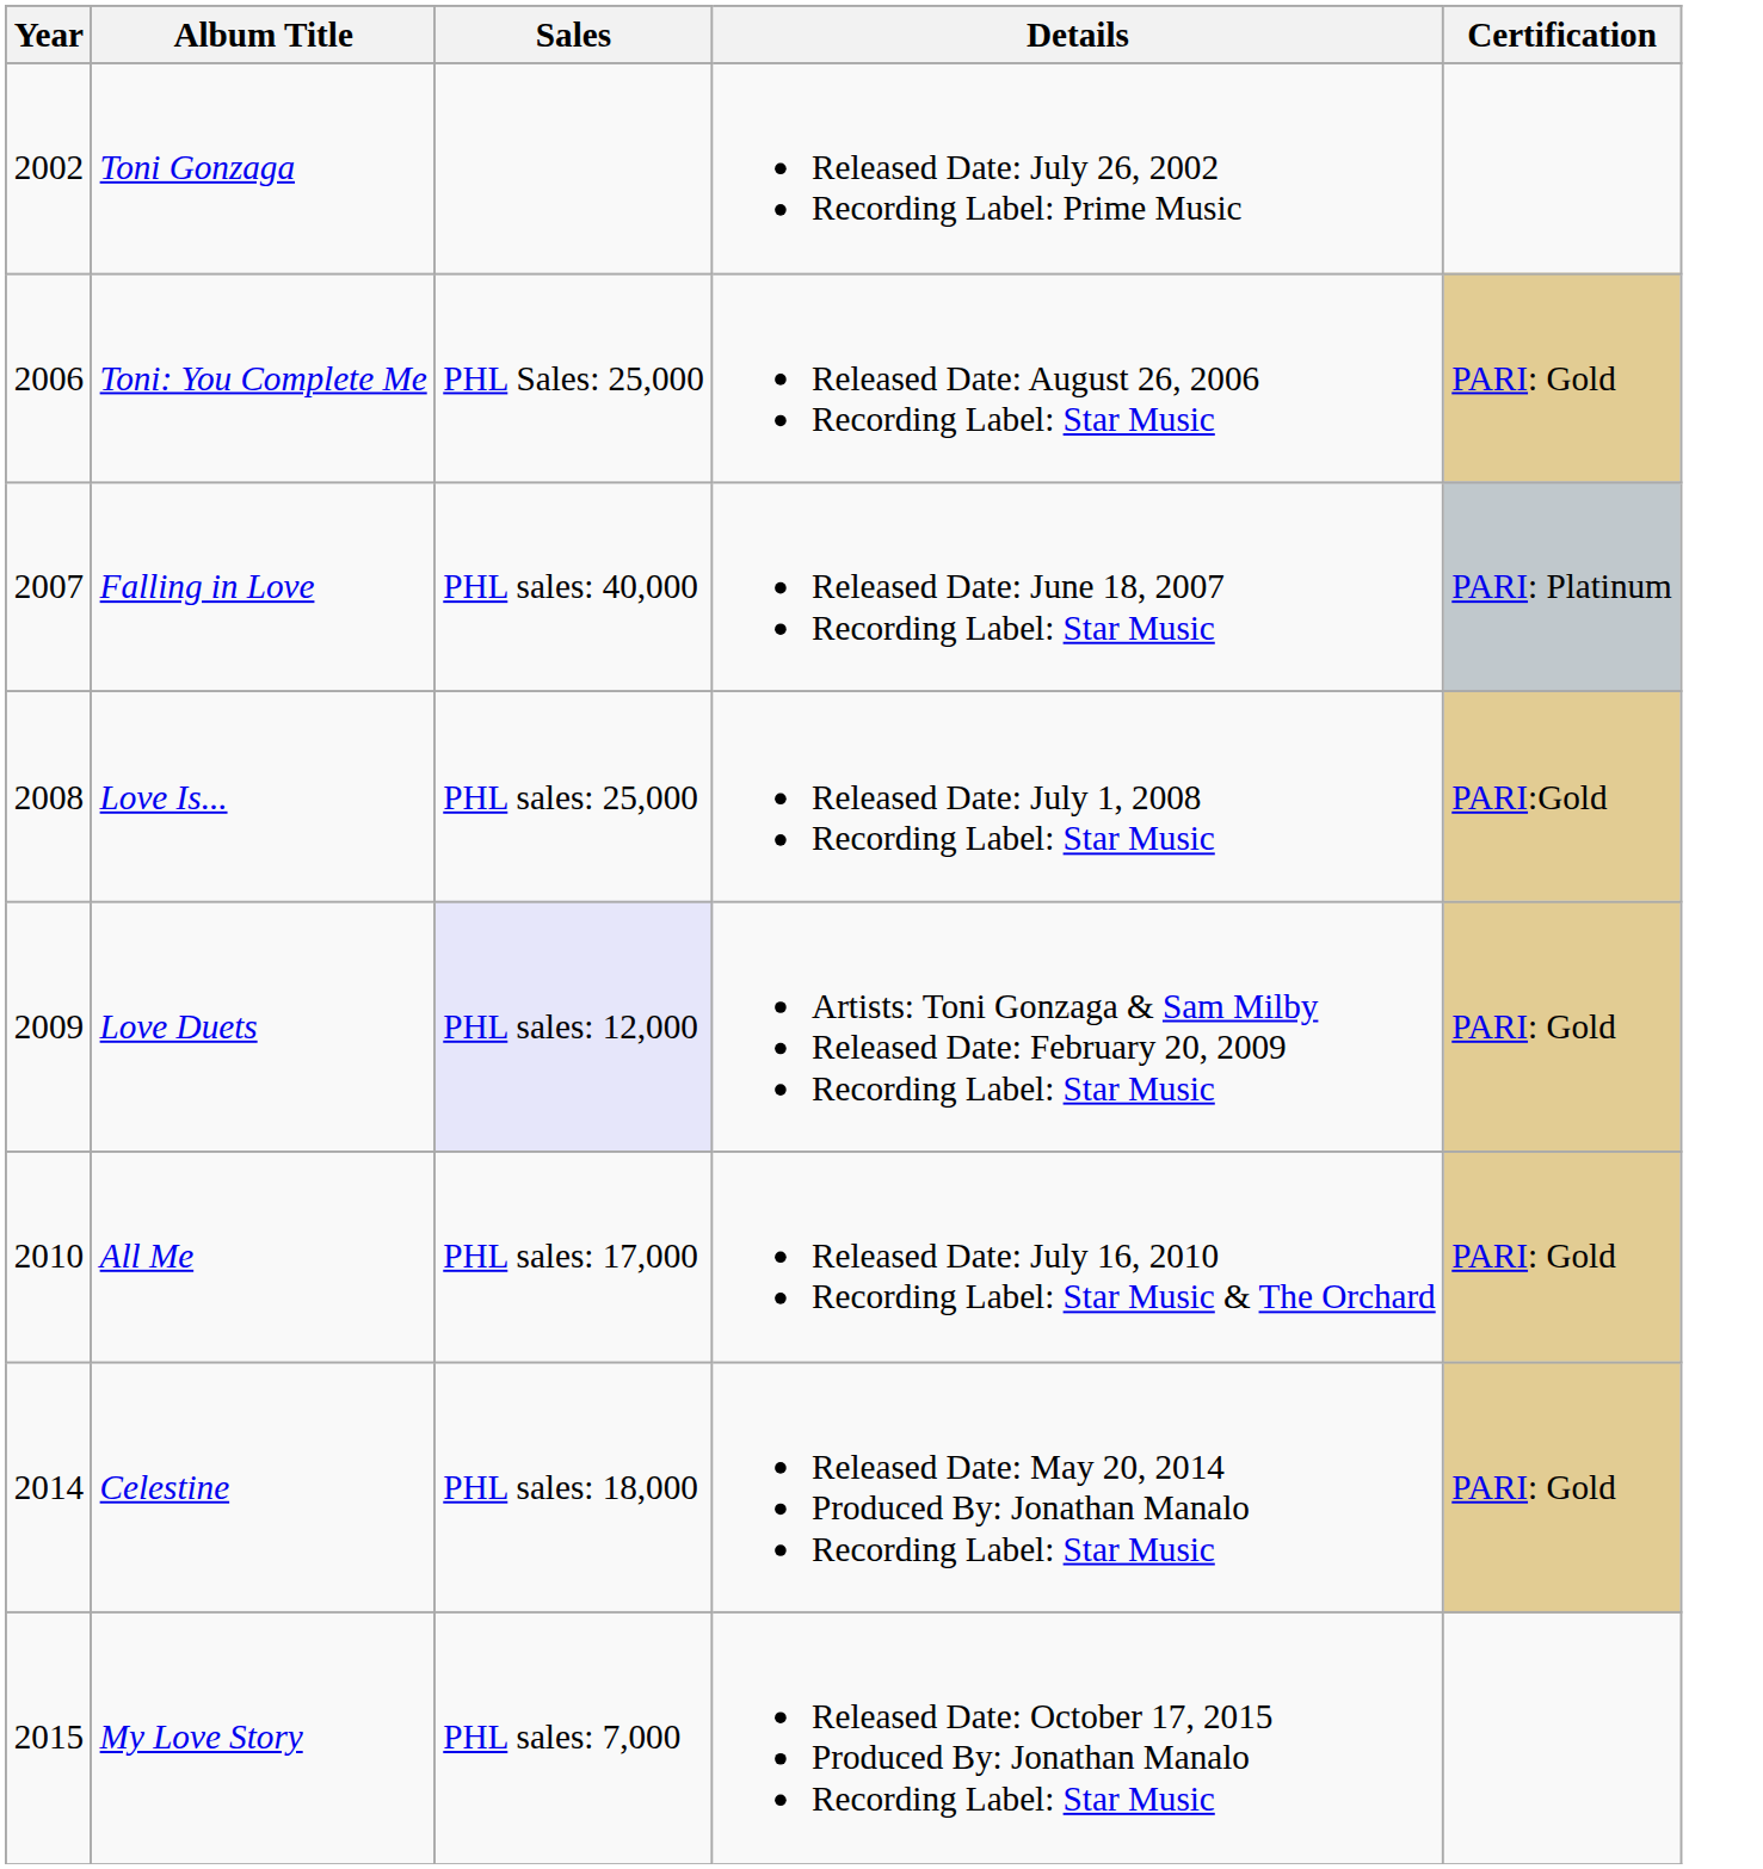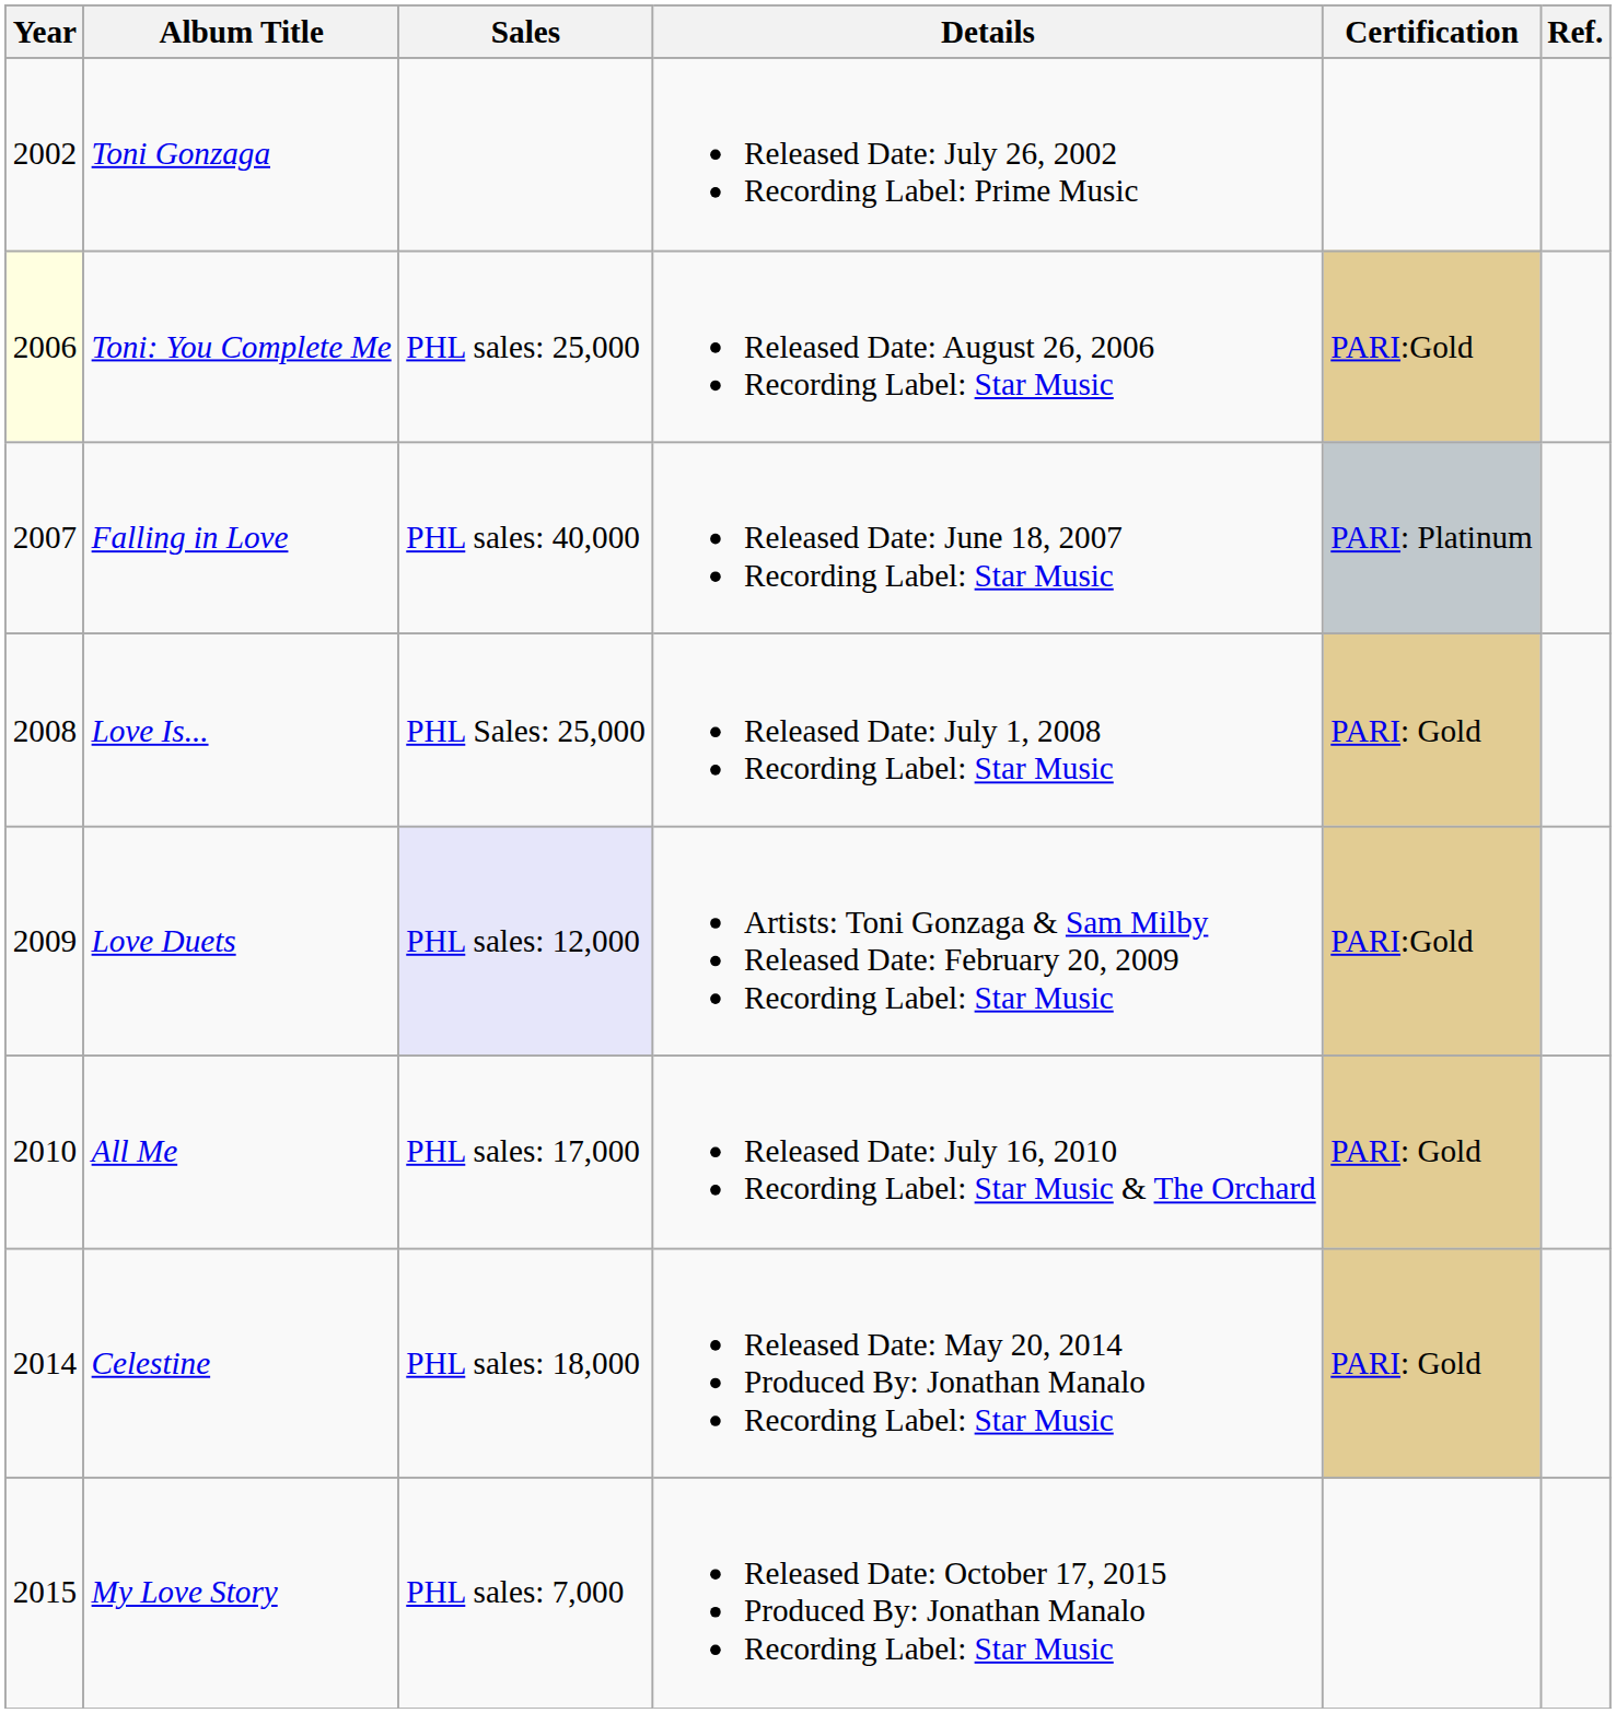 <table class="wikitable" style="font-size: 95%;">
 <tr>
 <th>Year</th>
 <th>Album Title</th>
 <th>Sales</th>
 <th>Details</th>
 <th>Certification</th>
+<th>Ref.</th>
 </tr>
 <tr>
 <td>2002</td>
 <td><em><a href='#'>Toni Gonzaga</a></em></td>
 <td></td>
 <td><br><ul><li>Released Date: July 26, 2002</li><li>Recording Label: Prime Music</li></ul></td>
 <td></td>
+<td></td>
 </tr>
 <tr>
-<td>2006</td>
+<td style="background: lightyellow;">2006</td>
 <td><em><a href='#'>Toni: You Complete Me</a></em></td>
-<td><a href='#'>PHL</a> Sales: 25,000</td>
+<td><a href='#'>PHL</a> sales: 25,000</td>
 <td><br><ul><li>Released Date: August 26, 2006</li><li>Recording Label: <a href='#'>Star Music</a></li></ul></td>
-<td style="background:#e2cc93;"><a href='#'>PARI</a>: Gold</td>
+<td style="background:#e2cc93;"><a href='#'>PARI</a>:Gold</td>
+<td></td>
 </tr>
 <tr>
 <td>2007</td>
 <td><em><a href='#'>Falling in Love</a></em></td>
 <td><a href='#'>PHL</a> sales: 40,000</td>
 <td><br><ul><li>Released Date: June 18, 2007</li><li>Recording Label: <a href='#'>Star Music</a></li></ul></td>
 <td style="background:#c0c8cc;"><a href='#'>PARI</a>: Platinum</td>
+<td></td>
 </tr>
 <tr>
 <td>2008</td>
 <td><em><a href='#'>Love Is...</a></em></td>
-<td><a href='#'>PHL</a> sales: 25,000</td>
+<td><a href='#'>PHL</a> Sales: 25,000</td>
 <td><br><ul><li>Released Date: July 1, 2008</li><li>Recording Label: <a href='#'>Star Music</a></li></ul></td>
-<td style="background:#e2cc93;"><a href='#'>PARI</a>:Gold</td>
+<td style="background:#e2cc93;"><a href='#'>PARI</a>: Gold</td>
+<td></td>
 </tr>
 <tr>
 <td>2009</td>
 <td><em><a href='#'>Love Duets</a></em></td>
 <td style="background: lavender;"><a href='#'>PHL</a> sales: 12,000</td>
 <td><br><ul><li>Artists: Toni Gonzaga & <a href='#'>Sam Milby</a></li><li>Released Date: February 20, 2009</li><li>Recording Label: <a href='#'>Star Music</a></li></ul></td>
-<td style="background:#e2cc93;"><a href='#'>PARI</a>: Gold</td>
+<td style="background:#e2cc93;"><a href='#'>PARI</a>:Gold</td>
+<td></td>
 </tr>
 <tr>
 <td>2010</td>
 <td><em><a href='#'>All Me</a></em></td>
 <td><a href='#'>PHL</a> sales: 17,000</td>
 <td><br><ul><li>Released Date: July 16, 2010</li><li>Recording Label: <a href='#'>Star Music</a> & <a href='#'>The Orchard</a></li></ul></td>
 <td style="background:#e2cc93;"><a href='#'>PARI</a>: Gold</td>
+<td></td>
 </tr>
 <tr>
 <td>2014</td>
 <td><em><a href='#'>Celestine</a></em></td>
 <td><a href='#'>PHL</a> sales: 18,000</td>
 <td><br><ul><li>Released Date: May 20, 2014</li><li>Produced By: Jonathan Manalo</li><li>Recording Label: <a href='#'>Star Music</a></li></ul></td>
 <td style="background:#e2cc93;"><a href='#'>PARI</a>: Gold</td>
+<td></td>
 </tr>
 <tr>
 <td>2015</td>
 <td><em><a href='#'>My Love Story</a></em></td>
 <td><a href='#'>PHL</a> sales: 7,000</td>
 <td><br><ul><li>Released Date: October 17, 2015</li><li>Produced By: Jonathan Manalo</li><li>Recording Label: <a href='#'>Star Music</a></li></ul></td>
 <td></td>
+<td></td>
 </tr>
 </table>
